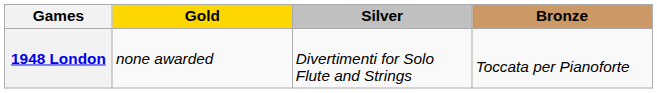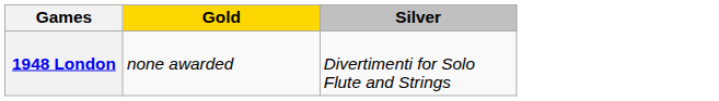 <table class="wikitable plainrowheaders">
 <tr>
 <th scope="col" style="width:105px;">Games</th>
 <th scope="col" style="background-color:gold; width:180px;">Gold</th>
 <th scope="col" style="background-color:silver; width:180px;">Silver</th>
-<th scope="col" style="background-color:#cc9966; width:180px;">Bronze</th>
 </tr>
 <tr>
 <th scope="row"><a href='#'>1948 London</a></th>
 <td><em>none awarded</em></td>
 <td><br><em>Divertimenti for Solo Flute and Strings</em></td>
-<td><br><em>Toccata per Pianoforte</em></td>
 </tr>
 </table>
